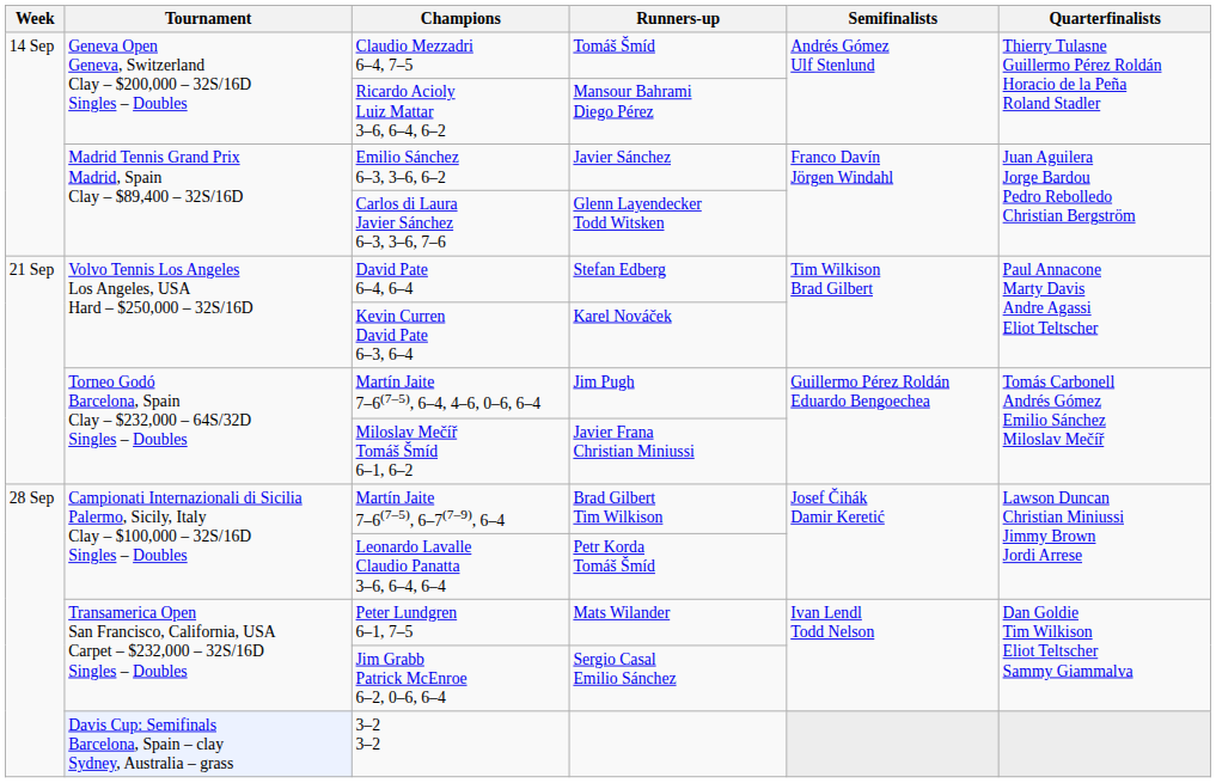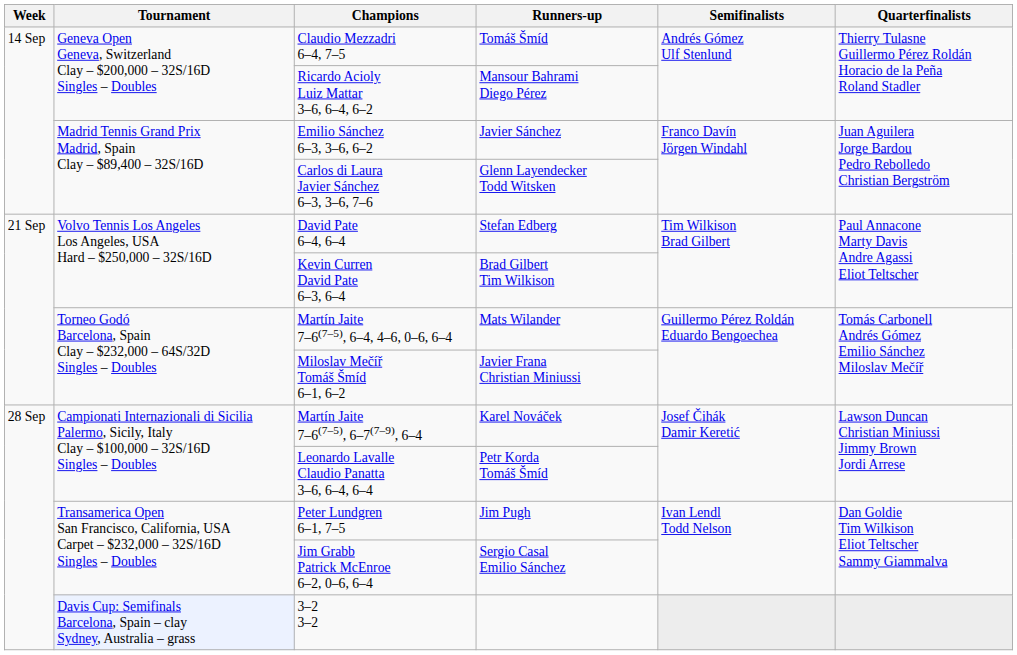 <table class=wikitable style=font-size:95%>
 <tr>
 <th style="width:48px;">Week</th>
 <th style="width:260px;">Tournament</th>
 <th style="width:195px;">Champions</th>
 <th style="width:195px;">Runners-up</th>
 <th style="width:190px;">Semifinalists</th>
 <th style="width:190px;">Quarterfinalists</th>
 </tr>
 <tr valign=top>
 <td rowspan=4>14 Sep</td>
 <td rowspan=2><a href='#'>Geneva Open</a> <br> <a href='#'>Geneva</a>, Switzerland <br> Clay – $200,000 – 32S/16D <br> <a href='#'>Singles</a> – <a href='#'>Doubles</a></td>
 <td> <a href='#'>Claudio Mezzadri</a> <br> 6–4, 7–5</td>
 <td> <a href='#'>Tomáš Šmíd</a></td>
 <td rowspan=2> <a href='#'>Andrés Gómez</a> <br>  <a href='#'>Ulf Stenlund</a></td>
 <td rowspan=2> <a href='#'>Thierry Tulasne</a> <br>  <a href='#'>Guillermo Pérez Roldán</a> <br>  <a href='#'>Horacio de la Peña</a> <br>  <a href='#'>Roland Stadler</a></td>
 </tr>
 <tr valign=top>
 <td> <a href='#'>Ricardo Acioly</a> <br>  <a href='#'>Luiz Mattar</a> <br> 3–6, 6–4, 6–2</td>
 <td> <a href='#'>Mansour Bahrami</a> <br>  <a href='#'>Diego Pérez</a></td>
 </tr>
 <tr valign=top>
 <td rowspan=2><a href='#'>Madrid Tennis Grand Prix</a> <br> <a href='#'>Madrid</a>, Spain <br> Clay – $89,400 – 32S/16D</td>
 <td> <a href='#'>Emilio Sánchez</a> <br> 6–3, 3–6, 6–2</td>
 <td> <a href='#'>Javier Sánchez</a></td>
 <td rowspan=2> <a href='#'>Franco Davín</a> <br>  <a href='#'>Jörgen Windahl</a></td>
 <td rowspan=2> <a href='#'>Juan Aguilera</a> <br>  <a href='#'>Jorge Bardou</a> <br>  <a href='#'>Pedro Rebolledo</a> <br>  <a href='#'>Christian Bergström</a></td>
 </tr>
 <tr valign=top>
 <td> <a href='#'>Carlos di Laura</a> <br>  <a href='#'>Javier Sánchez</a> <br> 6–3, 3–6, 7–6</td>
 <td> <a href='#'>Glenn Layendecker</a> <br>  <a href='#'>Todd Witsken</a></td>
 </tr>
 <tr valign=top>
 <td rowspan=4>21 Sep</td>
 <td rowspan=2><a href='#'>Volvo Tennis Los Angeles</a> <br> Los Angeles, USA <br> Hard – $250,000 – 32S/16D</td>
 <td> <a href='#'>David Pate</a> <br> 6–4, 6–4</td>
 <td> <a href='#'>Stefan Edberg</a></td>
 <td rowspan=2> <a href='#'>Tim Wilkison</a> <br>  <a href='#'>Brad Gilbert</a></td>
 <td rowspan=2> <a href='#'>Paul Annacone</a> <br>  <a href='#'>Marty Davis</a> <br>  <a href='#'>Andre Agassi</a> <br>  <a href='#'>Eliot Teltscher</a></td>
 </tr>
 <tr valign=top>
 <td> <a href='#'>Kevin Curren</a> <br>  <a href='#'>David Pate</a> <br> 6–3, 6–4</td>
-<td> <a href='#'>Karel Nováček</a></td>
+<td> <a href='#'>Brad Gilbert</a> <br>  <a href='#'>Tim Wilkison</a></td>
 </tr>
 <tr valign=top>
 <td rowspan=2><a href='#'>Torneo Godó</a> <br> <a href='#'>Barcelona</a>, Spain <br> Clay – $232,000 – 64S/32D <br> <a href='#'>Singles</a> – <a href='#'>Doubles</a></td>
 <td> <a href='#'>Martín Jaite</a> <br> 7–6<sup>(7–5)</sup>, 6–4, 4–6, 0–6, 6–4</td>
-<td> <a href='#'>Jim Pugh</a></td>
+<td> <a href='#'>Mats Wilander</a></td>
 <td rowspan=2> <a href='#'>Guillermo Pérez Roldán</a> <br>  <a href='#'>Eduardo Bengoechea</a></td>
 <td rowspan=2> <a href='#'>Tomás Carbonell</a> <br>  <a href='#'>Andrés Gómez</a> <br>  <a href='#'>Emilio Sánchez</a> <br>  <a href='#'>Miloslav Mečíř</a></td>
 </tr>
 <tr valign=top>
 <td> <a href='#'>Miloslav Mečíř</a> <br>  <a href='#'>Tomáš Šmíd</a> <br> 6–1, 6–2</td>
 <td> <a href='#'>Javier Frana</a> <br>  <a href='#'>Christian Miniussi</a></td>
 </tr>
 <tr valign=top>
 <td rowspan=5>28 Sep</td>
 <td rowspan=2><a href='#'>Campionati Internazionali di Sicilia</a> <br> <a href='#'>Palermo</a>, Sicily, Italy <br>  Clay – $100,000 – 32S/16D <br> <a href='#'>Singles</a> – <a href='#'>Doubles</a></td>
 <td> <a href='#'>Martín Jaite</a> <br> 7–6<sup>(7–5)</sup>, 6–7<sup>(7–9)</sup>, 6–4</td>
-<td> <a href='#'>Brad Gilbert</a> <br>  <a href='#'>Tim Wilkison</a></td>
+<td> <a href='#'>Karel Nováček</a></td>
 <td rowspan=2> <a href='#'>Josef Čihák</a> <br>  <a href='#'>Damir Keretić</a></td>
 <td rowspan=2> <a href='#'>Lawson Duncan</a> <br>  <a href='#'>Christian Miniussi</a> <br>  <a href='#'>Jimmy Brown</a> <br>  <a href='#'>Jordi Arrese</a></td>
 </tr>
 <tr valign=top>
 <td> <a href='#'>Leonardo Lavalle</a> <br>  <a href='#'>Claudio Panatta</a> <br> 3–6, 6–4, 6–4</td>
 <td> <a href='#'>Petr Korda</a> <br>  <a href='#'>Tomáš Šmíd</a></td>
 </tr>
 <tr valign=top>
 <td rowspan=2><a href='#'>Transamerica Open</a> <br> San Francisco, California, USA <br>	Carpet – $232,000 – 32S/16D <br> <a href='#'>Singles</a> – <a href='#'>Doubles</a></td>
 <td> <a href='#'>Peter Lundgren</a> <br> 6–1, 7–5</td>
-<td> <a href='#'>Mats Wilander</a></td>
+<td> <a href='#'>Jim Pugh</a></td>
 <td rowspan=2> <a href='#'>Ivan Lendl</a> <br>  <a href='#'>Todd Nelson</a></td>
 <td rowspan=2> <a href='#'>Dan Goldie</a> <br>  <a href='#'>Tim Wilkison</a> <br>  <a href='#'>Eliot Teltscher</a> <br>  <a href='#'>Sammy Giammalva</a></td>
 </tr>
 <tr valign=top>
 <td> <a href='#'>Jim Grabb</a> <br>  <a href='#'>Patrick McEnroe</a> <br> 6–2, 0–6, 6–4</td>
 <td> <a href='#'>Sergio Casal</a> <br>  <a href='#'>Emilio Sánchez</a></td>
 </tr>
 <tr valign=top>
 <td bgcolor="#ECF2FF"><a href='#'>Davis Cup: Semifinals</a> <br> <a href='#'>Barcelona</a>, Spain – clay <br><a href='#'>Sydney</a>, Australia – grass</td>
 <td> 3–2<br> 3–2</td>
 <td><br></td>
 <td style="background:#ededed;"></td>
 <td style="background:#ededed;"></td>
 </tr>
 </table>
